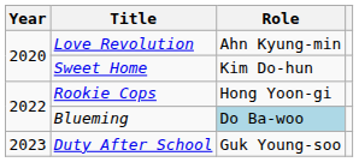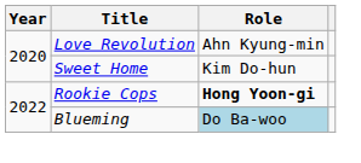 <table class="wikitable sortable">
 <tr>
 <th>Year</th>
 <th>Title</th>
 <th>Role</th>
 <th></th>
 </tr>
 <tr>
 <td rowspan="2">2020</td>
 <td><em><a href='#'>Love Revolution</a></em></td>
 <td>Ahn Kyung-min</td>
 <td></td>
 </tr>
 <tr>
 <td><em><a href='#'>Sweet Home</a></em></td>
 <td>Kim Do-hun</td>
 <td></td>
 </tr>
 <tr>
 <td rowspan="2">2022</td>
 <td><em><a href='#'>Rookie Cops</a></em></td>
-<td>Hong Yoon-gi</td>
+<td><strong>Hong Yoon-gi</strong></td>
 <td></td>
 </tr>
 <tr>
 <td><em>Blueming</em></td>
 <td style="background: lightblue;">Do Ba-woo</td>
 <td></td>
 </tr>
-<tr>
-<td>2023</td>
-<td><em><a href='#'>Duty After School</a></em></td>
-<td>Guk Young-soo</td>
-<td></td>
-</tr>
 </table>
